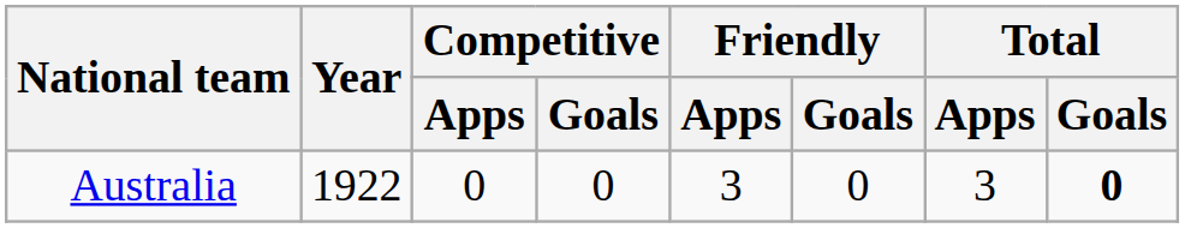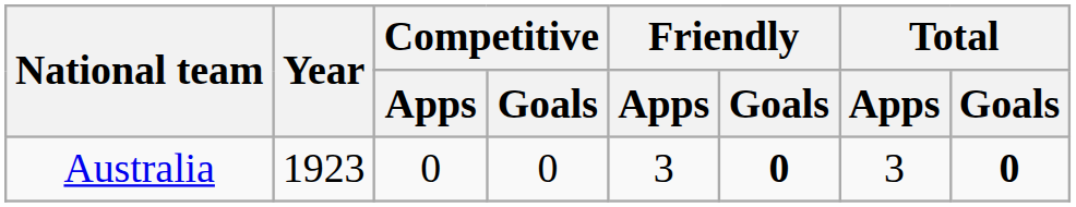 <table class="wikitable" style="text-align:center">
 <tr>
 <th rowspan="2">National team</th>
 <th rowspan="2">Year</th>
 <th colspan="2">Competitive</th>
 <th colspan="2">Friendly</th>
 <th colspan="2">Total</th>
 </tr>
 <tr>
 <th>Apps</th>
 <th>Goals</th>
 <th>Apps</th>
 <th>Goals</th>
 <th>Apps</th>
 <th>Goals</th>
 </tr>
 <tr>
 <td><a href='#'>Australia</a></td>
-<td>1922</td>
+<td>1923</td>
 <td>0</td>
 <td>0</td>
 <td>3</td>
-<td>0</td>
+<td><strong>0</strong></td>
 <td>3</td>
 <td><strong>0</strong></td>
 </tr>
 </table>
